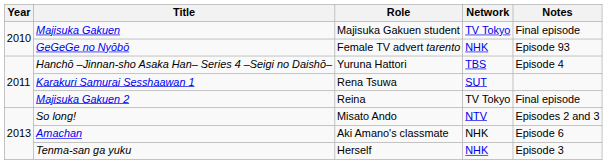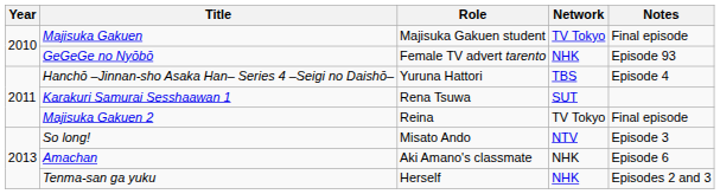 <table class="wikitable">
 <tr>
 <th>Year</th>
 <th>Title</th>
 <th>Role</th>
 <th>Network</th>
 <th>Notes</th>
 </tr>
 <tr>
 <td rowspan="2">2010</td>
 <td><em><a href='#'>Majisuka Gakuen</a></em></td>
 <td>Majisuka Gakuen student</td>
 <td><a href='#'>TV Tokyo</a></td>
 <td>Final episode</td>
 </tr>
 <tr>
 <td><em><a href='#'>GeGeGe no Nyōbō</a></em></td>
 <td>Female TV advert <em>tarento</em></td>
 <td><a href='#'>NHK</a></td>
 <td>Episode 93</td>
 </tr>
 <tr>
 <td rowspan="3">2011</td>
 <td><em>Hanchō –Jinnan-sho Asaka Han– Series 4 –Seigi no Daishō–</em></td>
 <td>Yuruna Hattori</td>
 <td><a href='#'>TBS</a></td>
 <td>Episode 4</td>
 </tr>
 <tr>
 <td><em><a href='#'>Karakuri Samurai Sesshaawan 1</a></em></td>
 <td>Rena Tsuwa</td>
 <td><a href='#'>SUT</a></td>
 <td></td>
 </tr>
 <tr>
 <td><em><a href='#'>Majisuka Gakuen 2</a></em></td>
 <td>Reina</td>
 <td>TV Tokyo</td>
 <td>Final episode</td>
 </tr>
 <tr>
 <td rowspan="3">2013</td>
 <td><em>So long!</em></td>
 <td>Misato Ando</td>
 <td><a href='#'>NTV</a></td>
-<td>Episodes 2 and 3</td>
+<td>Episode 3</td>
 </tr>
 <tr>
 <td><em><a href='#'>Amachan</a></em></td>
 <td>Aki Amano's classmate</td>
 <td>NHK</td>
 <td>Episode 6</td>
 </tr>
 <tr>
 <td><em>Tenma-san ga yuku</em></td>
 <td>Herself</td>
 <td><a href='#'>NHK</a></td>
-<td>Episode 3</td>
+<td>Episodes 2 and 3</td>
 </tr>
 </table>
